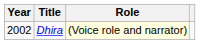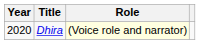 <table class="wikitable">
 <tr>
 <th scope="col">Year</th>
 <th scope="col">Title</th>
 <th scope="col">Role</th>
 <th scope="col" class="unsortable"></th>
 </tr>
 <tr>
-<td>2002</td>
+<td>2020</td>
 <td><em><a href='#'>Dhira</a></em></td>
 <td style="background: lightyellow;">(Voice role and narrator)</td>
 <td></td>
 </tr>
 </table>
